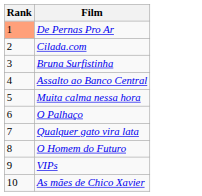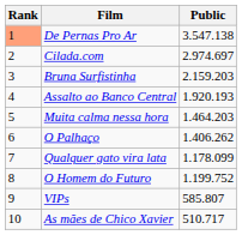 <table class="wikitable sortable">
 <tr>
 <th><strong>Rank</strong></th>
 <th><strong>Film</strong></th>
+<th><strong>Public</strong></th>
 </tr>
 <tr>
 <td style="background: lightsalmon;">1</td>
 <td><em><a href='#'>De Pernas Pro Ar</a></em></td>
+<td>3.547.138</td>
 </tr>
 <tr>
 <td>2</td>
 <td><em><a href='#'>Cilada.com</a></em></td>
+<td>2.974.697</td>
 </tr>
 <tr>
 <td>3</td>
 <td><em><a href='#'>Bruna Surfistinha</a></em></td>
+<td>2.159.203</td>
 </tr>
 <tr>
 <td>4</td>
 <td><em><a href='#'>Assalto ao Banco Central</a></em></td>
+<td>1.920.193</td>
 </tr>
 <tr>
 <td>5</td>
 <td><em><a href='#'>Muita calma nessa hora</a></em></td>
+<td>1.464.203</td>
 </tr>
 <tr>
 <td>6</td>
 <td><em><a href='#'>O Palhaço</a></em></td>
+<td>1.406.262</td>
 </tr>
 <tr>
 <td>7</td>
 <td><em><a href='#'>Qualquer gato vira lata</a></em></td>
+<td>1.178.099</td>
 </tr>
 <tr>
 <td>8</td>
 <td><em><a href='#'>O Homem do Futuro</a></em></td>
+<td>1.199.752</td>
 </tr>
 <tr>
 <td>9</td>
 <td><em><a href='#'>VIPs</a></em></td>
+<td>585.807</td>
 </tr>
 <tr>
 <td>10</td>
 <td><em><a href='#'>As mães de Chico Xavier</a></em></td>
+<td>510.717</td>
 </tr>
 </table>
